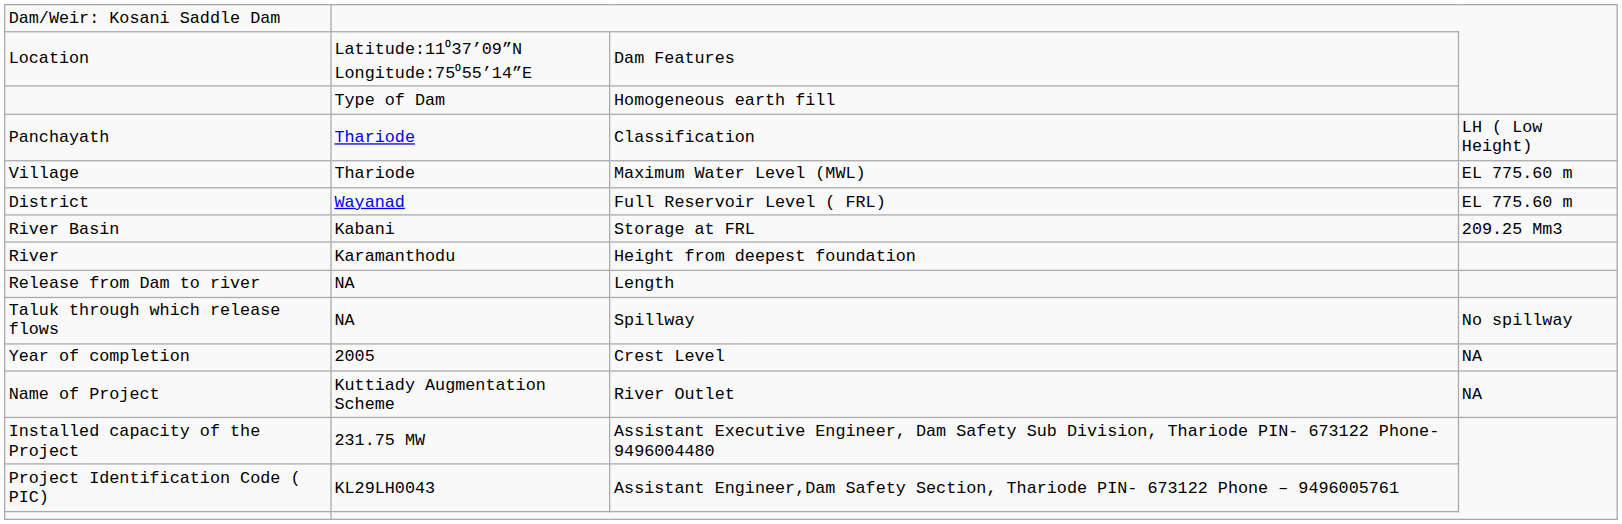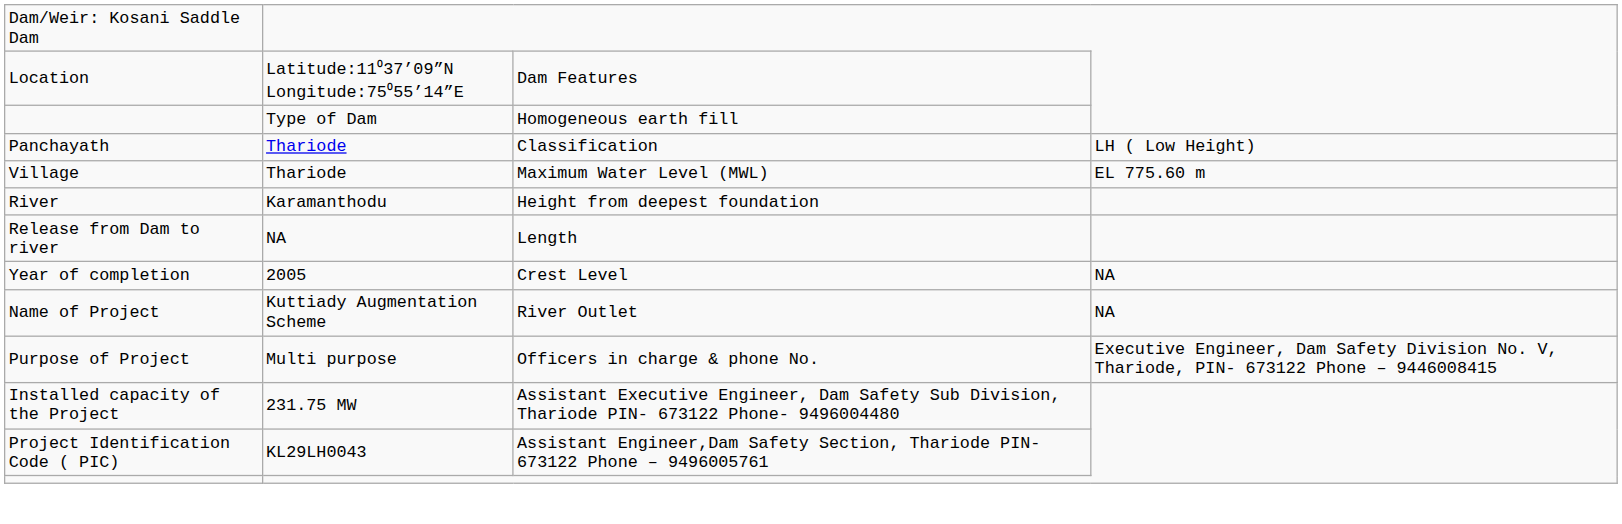 <table class="wikitable">
 <tr>
 <td>Dam/Weir: Kosani Saddle Dam</td>
 </tr>
 <tr>
 <td>Location</td>
 <td>Latitude:11⁰37’09”N<br>Longitude:75⁰55’14”E</td>
 <td>Dam Features</td>
 </tr>
 <tr>
 <td></td>
 <td>Type of Dam</td>
 <td>Homogeneous earth fill</td>
 </tr>
 <tr>
 <td>Panchayath</td>
 <td><a href='#'>Thariode</a></td>
 <td>Classification</td>
 <td>LH ( Low Height)</td>
 </tr>
 <tr>
 <td>Village</td>
 <td>Thariode</td>
 <td>Maximum Water Level (MWL)</td>
 <td>EL 775.60 m</td>
 </tr>
 <tr>
-<td>District</td>
-<td><a href='#'>Wayanad</a></td>
-<td>Full Reservoir Level ( FRL)</td>
-<td>EL 775.60 m</td>
-</tr>
-<tr>
-<td>River Basin</td>
-<td>Kabani</td>
-<td>Storage at FRL</td>
-<td>209.25 Mm3</td>
-</tr>
-<tr>
 <td>River</td>
 <td>Karamanthodu</td>
 <td>Height from deepest foundation</td>
 <td> </td>
 </tr>
 <tr>
 <td>Release from Dam to river</td>
 <td>NA</td>
 <td>Length</td>
 <td></td>
 </tr>
 <tr>
-<td>Taluk through which release flows</td>
-<td>NA</td>
-<td>Spillway</td>
-<td>No spillway</td>
-</tr>
-<tr>
 <td>Year of completion</td>
 <td>2005</td>
 <td>Crest Level</td>
 <td>NA</td>
 </tr>
 <tr>
 <td>Name of Project</td>
 <td>Kuttiady Augmentation Scheme</td>
 <td>River Outlet</td>
 <td>NA</td>
+</tr>
+<tr>
+<td>Purpose of Project</td>
+<td>Multi purpose</td>
+<td>Officers in charge & phone No.</td>
+<td>Executive Engineer, Dam Safety Division No. V, Thariode, PIN- 673122 Phone – 9446008415</td>
 </tr>
 <tr>
 <td>Installed capacity of the Project</td>
 <td>231.75 MW</td>
 <td>Assistant Executive Engineer, Dam Safety Sub Division, Thariode PIN- 673122 Phone- 9496004480</td>
 </tr>
 <tr>
 <td>Project Identification Code ( PIC)</td>
 <td>KL29LH0043</td>
 <td>Assistant Engineer,Dam Safety Section, Thariode PIN- 673122 Phone – 9496005761</td>
 </tr>
 <tr>
 <td></td>
 </tr>
 </table>
